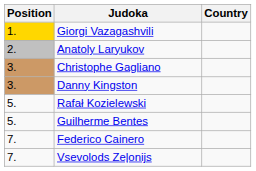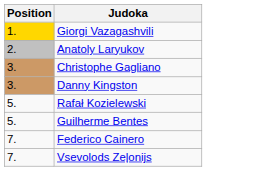 <table class=wikitable>
 <tr>
 <th width=10>Position</th>
 <th width=200>Judoka</th>
-<th width=10>Country</th>
 </tr>
 <tr>
 <td bgcolor=gold>1.</td>
 <td><a href='#'>Giorgi Vazagashvili</a></td>
-<td></td>
 </tr>
 <tr>
 <td bgcolor="silver">2.</td>
 <td><a href='#'>Anatoly Laryukov</a></td>
-<td></td>
 </tr>
 <tr>
 <td bgcolor="CC9966">3.</td>
 <td><a href='#'>Christophe Gagliano</a></td>
-<td></td>
 </tr>
 <tr>
 <td bgcolor="CC9966">3.</td>
 <td><a href='#'>Danny Kingston</a></td>
-<td></td>
 </tr>
 <tr>
 <td>5.</td>
 <td><a href='#'>Rafał Kozielewski</a></td>
-<td></td>
 </tr>
 <tr>
 <td>5.</td>
 <td><a href='#'>Guilherme Bentes</a></td>
-<td></td>
 </tr>
 <tr>
 <td>7.</td>
 <td><a href='#'>Federico Cainero</a></td>
-<td></td>
 </tr>
 <tr>
 <td>7.</td>
 <td><a href='#'>Vsevolods Zeļonijs</a></td>
-<td></td>
 </tr>
 </table>
